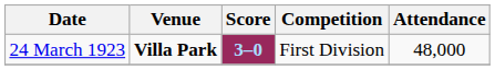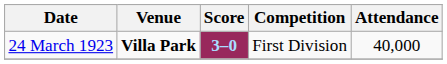 <table class="wikitable">
 <tr>
 <th>Date</th>
 <th>Venue</th>
 <th>Score</th>
 <th>Competition</th>
 <th>Attendance</th>
 </tr>
 <tr>
 <td><a href='#'>24 March 1923</a></td>
 <td><strong>Villa Park</strong></td>
 <td bgcolor=98285c style="text-align:center; color:#aaddff;"><strong>3–0</strong></td>
 <td>First Division</td>
-<td style="text-align:center;">48,000</td>
+<td style="text-align:center;">40,000</td>
 </tr>
 <tr>
 </tr>
 </table>
